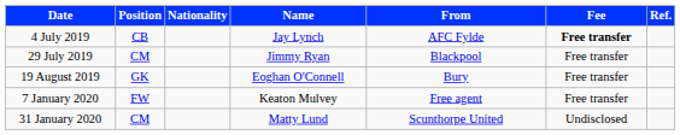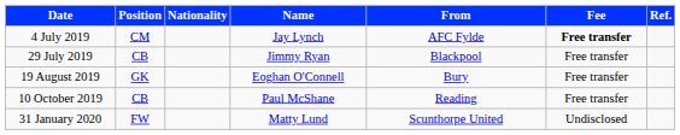 <table class="wikitable"  style="text-align:center; font-size:90%; ">
 <tr>
 <th style="background:#03f; color:#fff; width:120px;">Date</th>
 <th style="background:#03f; color:#fff; width:50px;">Position</th>
 <th style="background:#03f; color:#fff; width:50px;">Nationality</th>
 <th style="background:#03f; color:#fff; width:150px;">Name</th>
 <th style="background:#03f; color:#fff; width:200px;">From</th>
 <th style="background:#03f; color:#fff; width:110px;">Fee</th>
 <th style="background:#03f; color:#fff; width:25px;">Ref.</th>
 </tr>
 <tr>
 <td>4 July 2019</td>
-<td><a href='#'>CB</a></td>
+<td><a href='#'>CM</a></td>
 <td></td>
 <td><a href='#'>Jay Lynch</a></td>
 <td> <a href='#'>AFC Fylde</a></td>
 <td><strong>Free transfer</strong></td>
 <td></td>
 </tr>
 <tr>
 <td>29 July 2019</td>
-<td><a href='#'>CM</a></td>
+<td><a href='#'>CB</a></td>
 <td></td>
 <td><a href='#'>Jimmy Ryan</a></td>
 <td> <a href='#'>Blackpool</a></td>
 <td>Free transfer</td>
 <td></td>
 </tr>
 <tr>
 <td>19 August 2019</td>
 <td><a href='#'>GK</a></td>
 <td></td>
 <td><a href='#'>Eoghan O'Connell</a></td>
 <td> <a href='#'>Bury</a></td>
 <td>Free transfer</td>
 <td></td>
 </tr>
 <tr>
-<td>7 January 2020</td>
-<td><a href='#'>FW</a></td>
+<td>10 October 2019</td>
+<td><a href='#'>CB</a></td>
 <td></td>
-<td>Keaton Mulvey</td>
-<td><a href='#'>Free agent</a></td>
+<td><a href='#'>Paul McShane</a></td>
+<td> <a href='#'>Reading</a></td>
 <td>Free transfer</td>
 <td></td>
 </tr>
 <tr>
 <td>31 January 2020</td>
-<td><a href='#'>CM</a></td>
+<td><a href='#'>FW</a></td>
 <td></td>
 <td><a href='#'>Matty Lund</a></td>
 <td> <a href='#'>Scunthorpe United</a></td>
 <td>Undisclosed</td>
 <td></td>
 </tr>
 </table>
